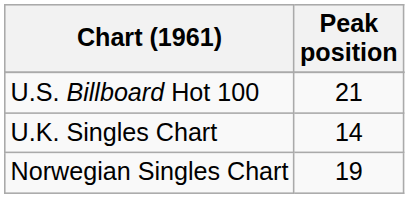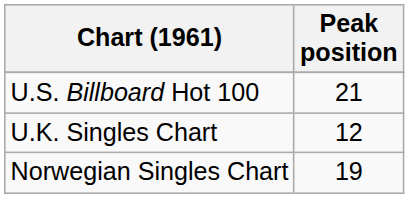 <table class="wikitable sortable">
 <tr>
 <th align="left">Chart (1961)</th>
 <th align="center">Peak<br>position</th>
 </tr>
 <tr>
 </tr>
 <tr>
 <td align="left">U.S. <em>Billboard</em> Hot 100</td>
 <td align="center">21</td>
 </tr>
 <tr>
 <td align="left">U.K. Singles Chart</td>
-<td align="center">14</td>
+<td align="center">12</td>
 </tr>
 <tr>
 <td align="left">Norwegian Singles Chart</td>
 <td align="center">19</td>
 </tr>
 </table>
